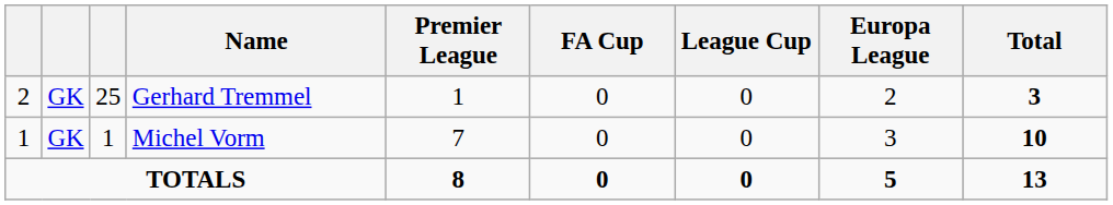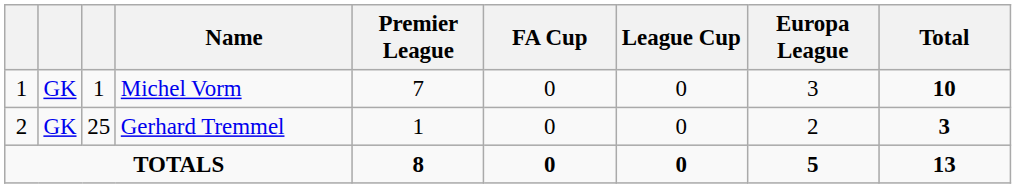 <table class="wikitable sortable" style="font-size: 95%; text-align: center;">
 <tr>
 <th width=15></th>
 <th width=15></th>
 <th width=15></th>
 <th width=150>Name</th>
 <th width=80>Premier League</th>
 <th width=80>FA Cup</th>
 <th width=80>League Cup</th>
 <th width=80>Europa League</th>
 <th width=80>Total</th>
 </tr>
 <tr>
+<td>1</td>
+<td><a href='#'>GK</a></td>
+<td>1</td>
+<td align=left> <a href='#'>Michel Vorm</a></td>
+<td>7</td>
+<td>0</td>
+<td>0</td>
+<td>3</td>
+<td><strong>10</strong></td>
+</tr>
+<tr>
 <td>2</td>
 <td><a href='#'>GK</a></td>
 <td>25</td>
 <td align=left> <a href='#'>Gerhard Tremmel</a></td>
 <td>1</td>
 <td>0</td>
 <td>0</td>
 <td>2</td>
 <td><strong>3</strong></td>
 </tr>
 <tr>
-<td>1</td>
-<td><a href='#'>GK</a></td>
-<td>1</td>
-<td align=left> <a href='#'>Michel Vorm</a></td>
-<td>7</td>
-<td>0</td>
-<td>0</td>
-<td>3</td>
-<td><strong>10</strong></td>
-</tr>
-<tr>
 <td colspan="4"><strong>TOTALS</strong></td>
 <td><strong>8</strong></td>
 <td><strong>0</strong></td>
 <td><strong>0</strong></td>
 <td><strong>5</strong></td>
 <td><strong>13</strong></td>
 </tr>
 </table>
